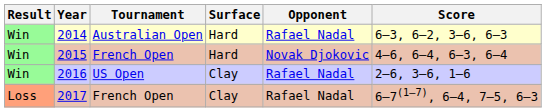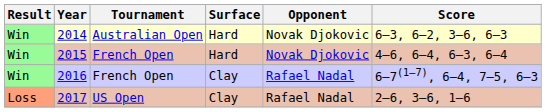 <table class="sortable wikitable">
 <tr>
 <th style=width:70>Result</th>
 <th style=width:30>Year</th>
 <th style=width:140>Tournament</th>
 <th style=width:50>Surface</th>
 <th style=width:160>Opponent</th>
 <th style=width:220 class=unsortable>Score</th>
 </tr>
 <tr style=background:#ffc>
 <td style=background:#98fb98>Win</td>
 <td><a href='#'>2014</a></td>
 <td><a href='#'>Australian Open</a></td>
 <td>Hard</td>
-<td> <a href='#'>Rafael Nadal</a></td>
+<td> Novak Djokovic</td>
 <td>6–3, 6–2, 3–6, 6–3</td>
 </tr>
 <tr style=background:#ebc2af>
 <td bgcolor= 98fb98>Win</td>
 <td><a href='#'>2015</a></td>
 <td><a href='#'>French Open</a></td>
 <td>Hard</td>
 <td> <a href='#'>Novak Djokovic</a></td>
 <td>4–6, 6–4, 6–3, 6–4</td>
 </tr>
 <tr style=background:#CCCCFF>
 <td bgcolor= 98fb98>Win</td>
 <td><a href='#'>2016</a></td>
-<td><a href='#'>US Open</a></td>
+<td>French Open</td>
 <td>Clay</td>
 <td> <a href='#'>Rafael Nadal</a></td>
-<td>2–6, 3–6, 1–6</td>
+<td>6–7<sup>(1–7)</sup>, 6–4, 7–5, 6–3</td>
 </tr>
 <tr style=background:#ebc2af>
 <td bgcolor=ffa07a>Loss</td>
 <td><a href='#'>2017</a></td>
-<td>French Open</td>
+<td><a href='#'>US Open</a></td>
 <td>Clay</td>
 <td> Rafael Nadal</td>
-<td>6–7<sup>(1–7)</sup>, 6–4, 7–5, 6–3</td>
+<td>2–6, 3–6, 1–6</td>
 </tr>
 </table>
